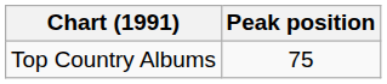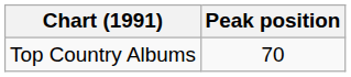 <table class="wikitable">
 <tr>
 <th>Chart (1991)</th>
 <th>Peak position</th>
 </tr>
 <tr>
 <td>Top Country Albums</td>
-<td align="center">75</td>
+<td align="center">70</td>
 </tr>
 </table>
